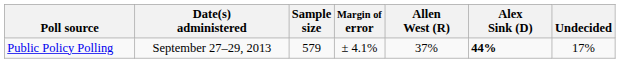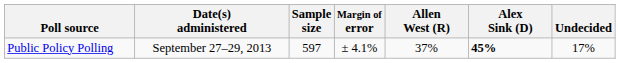 <table class="wikitable">
 <tr valign= bottom>
 <th style="width:160px;">Poll source</th>
 <th style="width:190px;">Date(s)<br>administered</th>
 <th class=small>Sample<br>size</th>
 <th><small>Margin of</small><br>error</th>
 <th style="width:100px;">Allen<br>West (R)</th>
 <th style="width:100px;">Alex<br> Sink (D)</th>
 <th>Undecided</th>
 </tr>
 <tr>
 <td><a href='#'>Public Policy Polling</a></td>
 <td align=center>September 27–29, 2013</td>
-<td align=center>579</td>
+<td align=center>597</td>
 <td align=center>± 4.1%</td>
 <td align=center>37%</td>
-<td><strong>44%</strong></td>
+<td><strong>45%</strong></td>
 <td align=center>17%</td>
 </tr>
 </table>
